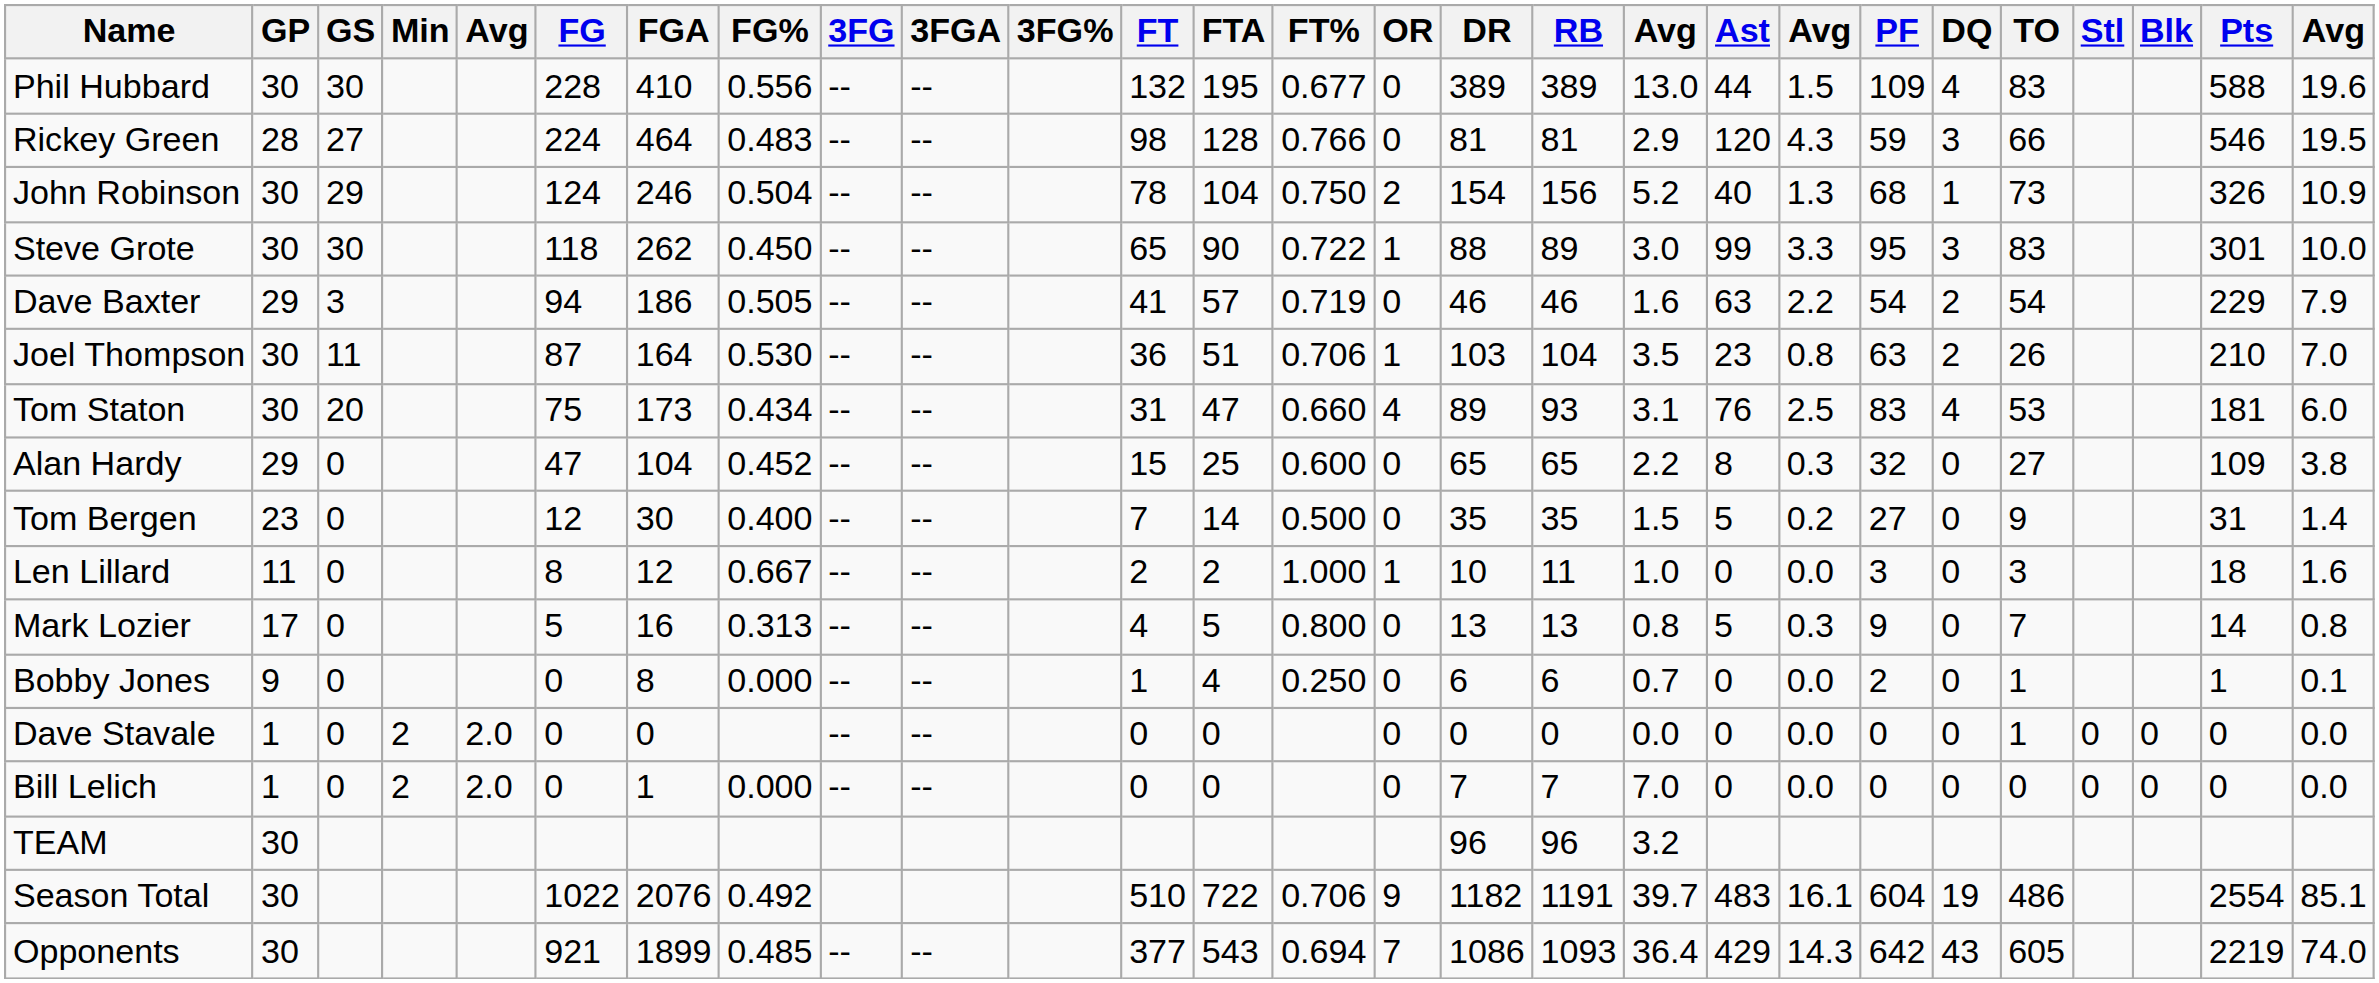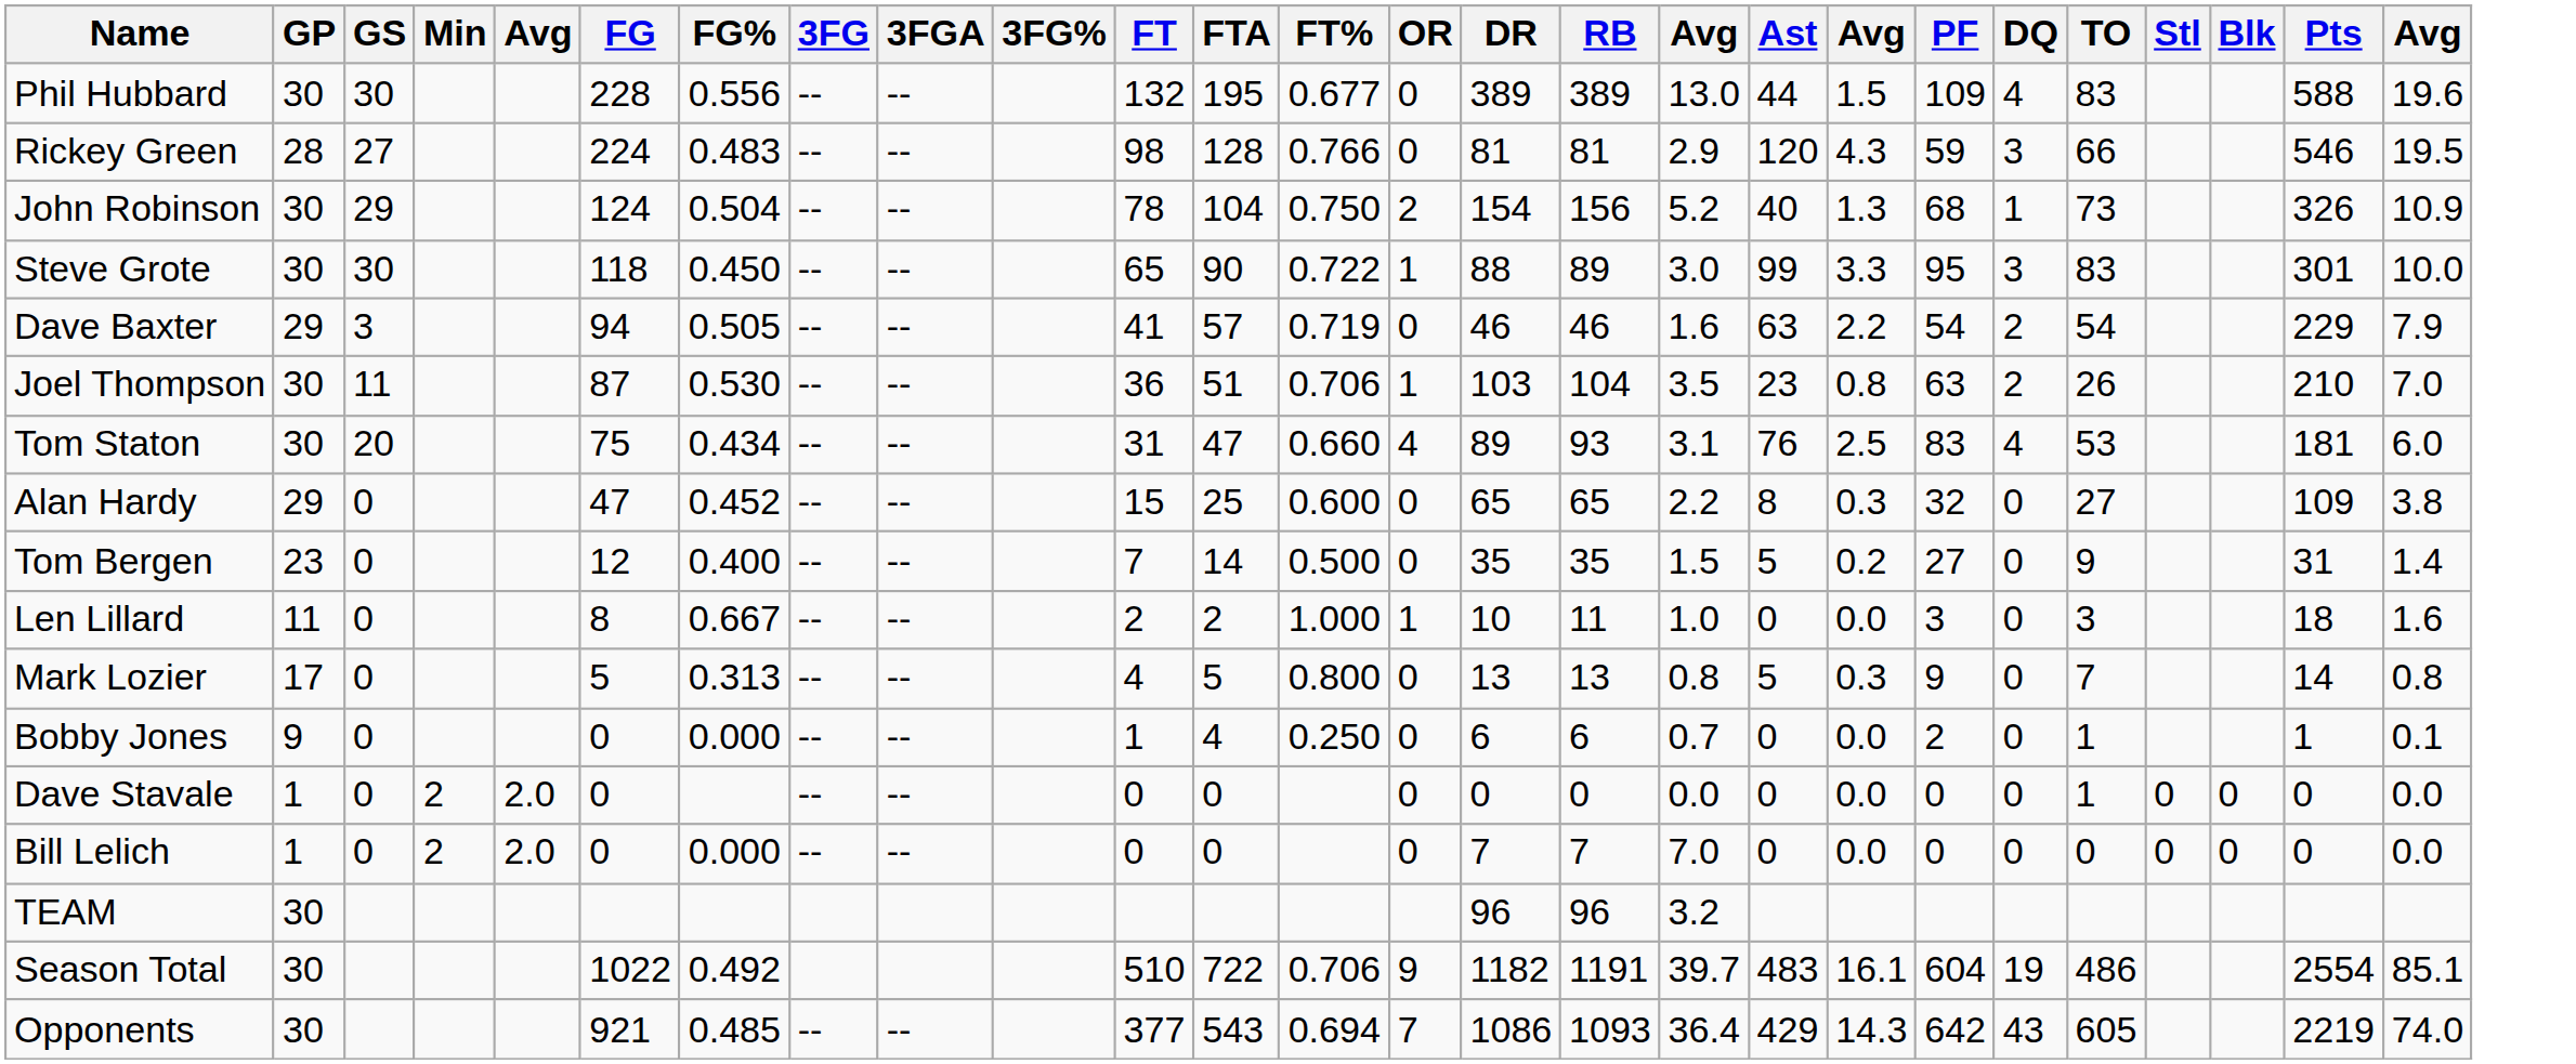 <table class="wikitable sortable" style="text-align:left">
 <tr>
 <th>Name</th>
 <th>GP</th>
 <th>GS</th>
 <th>Min</th>
 <th>Avg</th>
 <th><a href='#'>FG</a></th>
-<th>FGA</th>
 <th>FG%</th>
 <th><a href='#'>3FG</a></th>
 <th>3FGA</th>
 <th>3FG%</th>
 <th><a href='#'>FT</a></th>
 <th>FTA</th>
 <th>FT%</th>
 <th>OR</th>
 <th>DR</th>
 <th><a href='#'>RB</a></th>
 <th>Avg</th>
 <th><a href='#'>Ast</a></th>
 <th>Avg</th>
 <th><a href='#'>PF</a></th>
 <th>DQ</th>
 <th>TO</th>
 <th><a href='#'>Stl</a></th>
 <th><a href='#'>Blk</a></th>
 <th><a href='#'>Pts</a></th>
 <th>Avg</th>
 </tr>
 <tr>
 <td>Phil Hubbard</td>
 <td>30</td>
 <td>30</td>
 <td></td>
 <td></td>
 <td>228</td>
-<td>410</td>
 <td>0.556</td>
 <td>--</td>
 <td>--</td>
 <td></td>
 <td>132</td>
 <td>195</td>
 <td>0.677</td>
 <td>0</td>
 <td>389</td>
 <td>389</td>
 <td>13.0</td>
 <td>44</td>
 <td>1.5</td>
 <td>109</td>
 <td>4</td>
 <td>83</td>
 <td></td>
 <td></td>
 <td>588</td>
 <td>19.6</td>
 </tr>
 <tr>
 <td>Rickey Green</td>
 <td>28</td>
 <td>27</td>
 <td></td>
 <td></td>
 <td>224</td>
-<td>464</td>
 <td>0.483</td>
 <td>--</td>
 <td>--</td>
 <td></td>
 <td>98</td>
 <td>128</td>
 <td>0.766</td>
 <td>0</td>
 <td>81</td>
 <td>81</td>
 <td>2.9</td>
 <td>120</td>
 <td>4.3</td>
 <td>59</td>
 <td>3</td>
 <td>66</td>
 <td></td>
 <td></td>
 <td>546</td>
 <td>19.5</td>
 </tr>
 <tr>
 <td>John Robinson</td>
 <td>30</td>
 <td>29</td>
 <td></td>
 <td></td>
 <td>124</td>
-<td>246</td>
 <td>0.504</td>
 <td>--</td>
 <td>--</td>
 <td></td>
 <td>78</td>
 <td>104</td>
 <td>0.750</td>
 <td>2</td>
 <td>154</td>
 <td>156</td>
 <td>5.2</td>
 <td>40</td>
 <td>1.3</td>
 <td>68</td>
 <td>1</td>
 <td>73</td>
 <td></td>
 <td></td>
 <td>326</td>
 <td>10.9</td>
 </tr>
 <tr>
 <td>Steve Grote</td>
 <td>30</td>
 <td>30</td>
 <td></td>
 <td></td>
 <td>118</td>
-<td>262</td>
 <td>0.450</td>
 <td>--</td>
 <td>--</td>
 <td></td>
 <td>65</td>
 <td>90</td>
 <td>0.722</td>
 <td>1</td>
 <td>88</td>
 <td>89</td>
 <td>3.0</td>
 <td>99</td>
 <td>3.3</td>
 <td>95</td>
 <td>3</td>
 <td>83</td>
 <td></td>
 <td></td>
 <td>301</td>
 <td>10.0</td>
 </tr>
 <tr>
 <td>Dave Baxter</td>
 <td>29</td>
 <td>3</td>
 <td></td>
 <td></td>
 <td>94</td>
-<td>186</td>
 <td>0.505</td>
 <td>--</td>
 <td>--</td>
 <td></td>
 <td>41</td>
 <td>57</td>
 <td>0.719</td>
 <td>0</td>
 <td>46</td>
 <td>46</td>
 <td>1.6</td>
 <td>63</td>
 <td>2.2</td>
 <td>54</td>
 <td>2</td>
 <td>54</td>
 <td></td>
 <td></td>
 <td>229</td>
 <td>7.9</td>
 </tr>
 <tr>
 <td>Joel Thompson</td>
 <td>30</td>
 <td>11</td>
 <td></td>
 <td></td>
 <td>87</td>
-<td>164</td>
 <td>0.530</td>
 <td>--</td>
 <td>--</td>
 <td></td>
 <td>36</td>
 <td>51</td>
 <td>0.706</td>
 <td>1</td>
 <td>103</td>
 <td>104</td>
 <td>3.5</td>
 <td>23</td>
 <td>0.8</td>
 <td>63</td>
 <td>2</td>
 <td>26</td>
 <td></td>
 <td></td>
 <td>210</td>
 <td>7.0</td>
 </tr>
 <tr>
 <td>Tom Staton</td>
 <td>30</td>
 <td>20</td>
 <td></td>
 <td></td>
 <td>75</td>
-<td>173</td>
 <td>0.434</td>
 <td>--</td>
 <td>--</td>
 <td></td>
 <td>31</td>
 <td>47</td>
 <td>0.660</td>
 <td>4</td>
 <td>89</td>
 <td>93</td>
 <td>3.1</td>
 <td>76</td>
 <td>2.5</td>
 <td>83</td>
 <td>4</td>
 <td>53</td>
 <td></td>
 <td></td>
 <td>181</td>
 <td>6.0</td>
 </tr>
 <tr>
 <td>Alan Hardy</td>
 <td>29</td>
 <td>0</td>
 <td></td>
 <td></td>
 <td>47</td>
-<td>104</td>
 <td>0.452</td>
 <td>--</td>
 <td>--</td>
 <td></td>
 <td>15</td>
 <td>25</td>
 <td>0.600</td>
 <td>0</td>
 <td>65</td>
 <td>65</td>
 <td>2.2</td>
 <td>8</td>
 <td>0.3</td>
 <td>32</td>
 <td>0</td>
 <td>27</td>
 <td></td>
 <td></td>
 <td>109</td>
 <td>3.8</td>
 </tr>
 <tr>
 <td>Tom Bergen</td>
 <td>23</td>
 <td>0</td>
 <td></td>
 <td></td>
 <td>12</td>
-<td>30</td>
 <td>0.400</td>
 <td>--</td>
 <td>--</td>
 <td></td>
 <td>7</td>
 <td>14</td>
 <td>0.500</td>
 <td>0</td>
 <td>35</td>
 <td>35</td>
 <td>1.5</td>
 <td>5</td>
 <td>0.2</td>
 <td>27</td>
 <td>0</td>
 <td>9</td>
 <td></td>
 <td></td>
 <td>31</td>
 <td>1.4</td>
 </tr>
 <tr>
 <td>Len Lillard</td>
 <td>11</td>
 <td>0</td>
 <td></td>
 <td></td>
 <td>8</td>
-<td>12</td>
 <td>0.667</td>
 <td>--</td>
 <td>--</td>
 <td></td>
 <td>2</td>
 <td>2</td>
 <td>1.000</td>
 <td>1</td>
 <td>10</td>
 <td>11</td>
 <td>1.0</td>
 <td>0</td>
 <td>0.0</td>
 <td>3</td>
 <td>0</td>
 <td>3</td>
 <td></td>
 <td></td>
 <td>18</td>
 <td>1.6</td>
 </tr>
 <tr>
 <td>Mark Lozier</td>
 <td>17</td>
 <td>0</td>
 <td></td>
 <td></td>
 <td>5</td>
-<td>16</td>
 <td>0.313</td>
 <td>--</td>
 <td>--</td>
 <td></td>
 <td>4</td>
 <td>5</td>
 <td>0.800</td>
 <td>0</td>
 <td>13</td>
 <td>13</td>
 <td>0.8</td>
 <td>5</td>
 <td>0.3</td>
 <td>9</td>
 <td>0</td>
 <td>7</td>
 <td></td>
 <td></td>
 <td>14</td>
 <td>0.8</td>
 </tr>
 <tr>
 <td>Bobby Jones</td>
 <td>9</td>
 <td>0</td>
 <td></td>
 <td></td>
 <td>0</td>
-<td>8</td>
 <td>0.000</td>
 <td>--</td>
 <td>--</td>
 <td></td>
 <td>1</td>
 <td>4</td>
 <td>0.250</td>
 <td>0</td>
 <td>6</td>
 <td>6</td>
 <td>0.7</td>
 <td>0</td>
 <td>0.0</td>
 <td>2</td>
 <td>0</td>
 <td>1</td>
 <td></td>
 <td></td>
 <td>1</td>
 <td>0.1</td>
 </tr>
 <tr>
 <td>Dave Stavale</td>
 <td>1</td>
 <td>0</td>
 <td>2</td>
 <td>2.0</td>
-<td>0</td>
 <td>0</td>
 <td></td>
 <td>--</td>
 <td>--</td>
 <td></td>
 <td>0</td>
 <td>0</td>
 <td></td>
 <td>0</td>
 <td>0</td>
 <td>0</td>
 <td>0.0</td>
 <td>0</td>
 <td>0.0</td>
 <td>0</td>
 <td>0</td>
 <td>1</td>
 <td>0</td>
 <td>0</td>
 <td>0</td>
 <td>0.0</td>
 </tr>
 <tr>
 <td>Bill Lelich</td>
 <td>1</td>
 <td>0</td>
 <td>2</td>
 <td>2.0</td>
 <td>0</td>
-<td>1</td>
 <td>0.000</td>
 <td>--</td>
 <td>--</td>
 <td></td>
 <td>0</td>
 <td>0</td>
 <td></td>
 <td>0</td>
 <td>7</td>
 <td>7</td>
 <td>7.0</td>
 <td>0</td>
 <td>0.0</td>
 <td>0</td>
 <td>0</td>
 <td>0</td>
 <td>0</td>
 <td>0</td>
 <td>0</td>
 <td>0.0</td>
 </tr>
 <tr>
 <td>TEAM</td>
 <td>30</td>
 <td></td>
 <td></td>
 <td></td>
 <td></td>
 <td></td>
 <td></td>
 <td></td>
 <td></td>
 <td></td>
 <td></td>
 <td></td>
 <td></td>
-<td></td>
 <td>96</td>
 <td>96</td>
 <td>3.2</td>
 <td></td>
 <td></td>
 <td></td>
 <td></td>
 <td></td>
 <td></td>
 <td></td>
 <td></td>
 <td></td>
 </tr>
 <tr>
 <td>Season Total</td>
 <td>30</td>
 <td></td>
 <td></td>
 <td></td>
 <td>1022</td>
-<td>2076</td>
 <td>0.492</td>
 <td></td>
 <td></td>
 <td></td>
 <td>510</td>
 <td>722</td>
 <td>0.706</td>
 <td>9</td>
 <td>1182</td>
 <td>1191</td>
 <td>39.7</td>
 <td>483</td>
 <td>16.1</td>
 <td>604</td>
 <td>19</td>
 <td>486</td>
 <td></td>
 <td></td>
 <td>2554</td>
 <td>85.1</td>
 </tr>
 <tr>
 <td>Opponents</td>
 <td>30</td>
 <td></td>
 <td></td>
 <td></td>
 <td>921</td>
-<td>1899</td>
 <td>0.485</td>
 <td>--</td>
 <td>--</td>
 <td></td>
 <td>377</td>
 <td>543</td>
 <td>0.694</td>
 <td>7</td>
 <td>1086</td>
 <td>1093</td>
 <td>36.4</td>
 <td>429</td>
 <td>14.3</td>
 <td>642</td>
 <td>43</td>
 <td>605</td>
 <td></td>
 <td></td>
 <td>2219</td>
 <td>74.0</td>
 </tr>
 </table>
